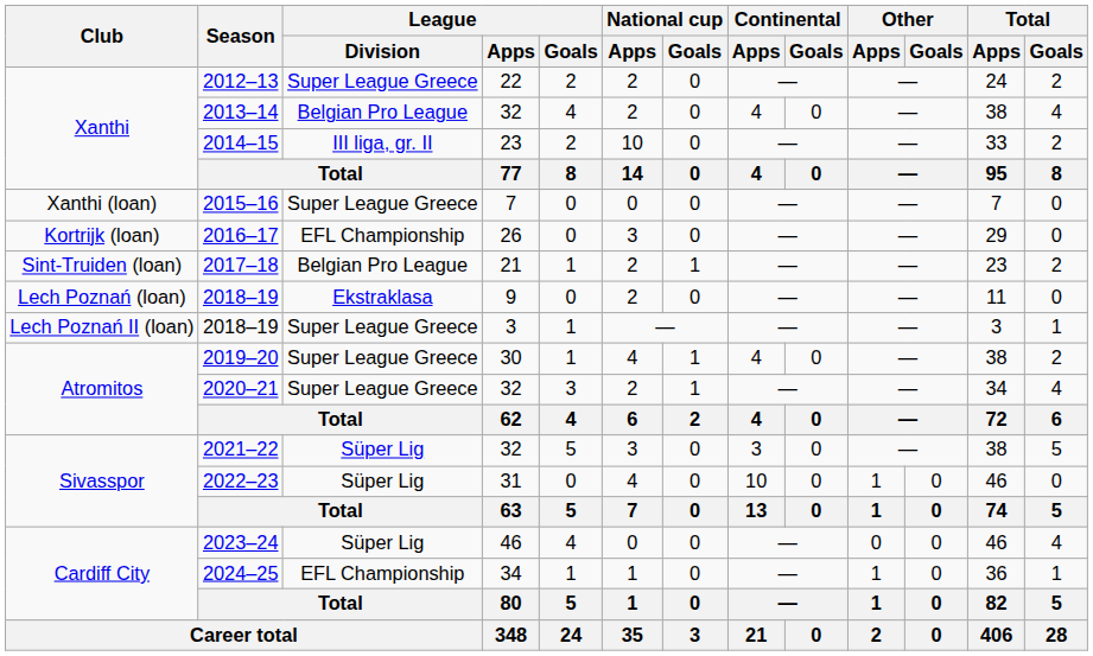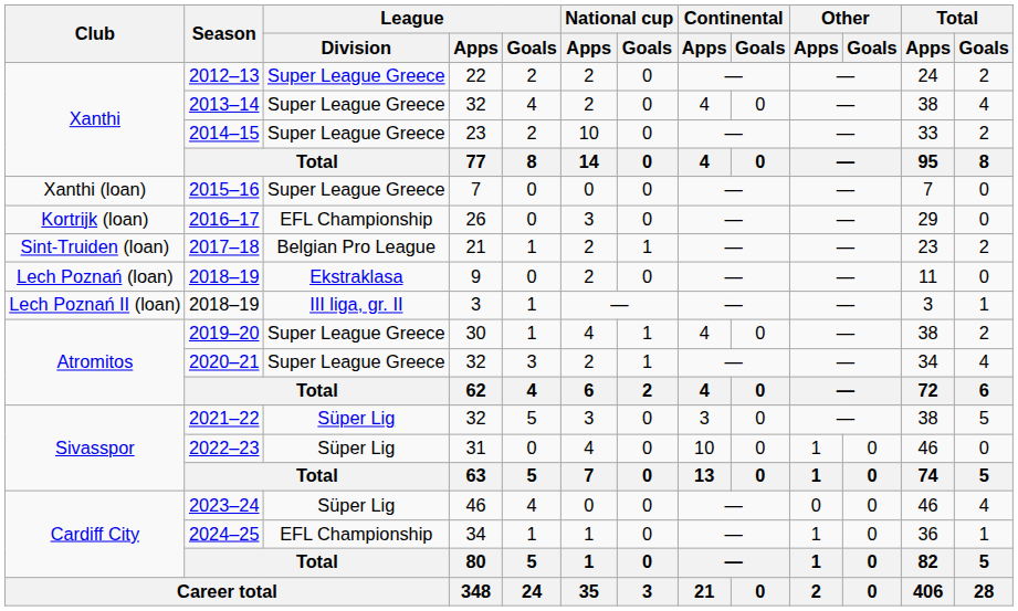 <table class="wikitable" style="text-align: center;">
 <tr>
 <th rowspan=2>Club</th>
 <th rowspan=2>Season</th>
 <th colspan=3>League</th>
 <th colspan=2>National cup</th>
 <th colspan=2>Continental</th>
 <th colspan=2>Other</th>
 <th colspan=2>Total</th>
 </tr>
 <tr>
 <th>Division</th>
 <th>Apps</th>
 <th>Goals</th>
 <th>Apps</th>
 <th>Goals</th>
 <th>Apps</th>
 <th>Goals</th>
 <th>Apps</th>
 <th>Goals</th>
 <th>Apps</th>
 <th>Goals</th>
 </tr>
 <tr>
 <td rowspan="4"><a href='#'>Xanthi</a></td>
 <td><a href='#'>2012–13</a></td>
 <td><a href='#'>Super League Greece</a></td>
 <td>22</td>
 <td>2</td>
 <td>2</td>
 <td>0</td>
 <td colspan="2">—</td>
 <td colspan="2">—</td>
 <td>24</td>
 <td>2</td>
 </tr>
 <tr>
 <td><a href='#'>2013–14</a></td>
-<td><a href='#'>Belgian Pro League</a></td>
+<td>Super League Greece</td>
 <td>32</td>
 <td>4</td>
 <td>2</td>
 <td>0</td>
 <td>4</td>
 <td>0</td>
 <td colspan="2">—</td>
 <td>38</td>
 <td>4</td>
 </tr>
 <tr>
 <td><a href='#'>2014–15</a></td>
-<td><a href='#'>III liga, gr. II</a></td>
+<td>Super League Greece</td>
 <td>23</td>
 <td>2</td>
 <td>10</td>
 <td>0</td>
 <td colspan="2">—</td>
 <td colspan="2">—</td>
 <td>33</td>
 <td>2</td>
 </tr>
 <tr>
 <th colspan="2">Total</th>
 <th>77</th>
 <th>8</th>
 <th>14</th>
 <th>0</th>
 <th>4</th>
 <th>0</th>
 <th colspan="2">—</th>
 <th>95</th>
 <th>8</th>
 </tr>
 <tr>
 <td>Xanthi (loan)</td>
 <td><a href='#'>2015–16</a></td>
 <td>Super League Greece</td>
 <td>7</td>
 <td>0</td>
 <td>0</td>
 <td>0</td>
 <td colspan="2">—</td>
 <td colspan="2">—</td>
 <td>7</td>
 <td>0</td>
 </tr>
 <tr>
 <td><a href='#'>Kortrijk</a> (loan)</td>
 <td><a href='#'>2016–17</a></td>
 <td>EFL Championship</td>
 <td>26</td>
 <td>0</td>
 <td>3</td>
 <td>0</td>
 <td colspan="2">—</td>
 <td colspan="2">—</td>
 <td>29</td>
 <td>0</td>
 </tr>
 <tr>
 <td><a href='#'>Sint-Truiden</a> (loan)</td>
 <td><a href='#'>2017–18</a></td>
 <td>Belgian Pro League</td>
 <td>21</td>
 <td>1</td>
 <td>2</td>
 <td>1</td>
 <td colspan="2">—</td>
 <td colspan="2">—</td>
 <td>23</td>
 <td>2</td>
 </tr>
 <tr>
 <td><a href='#'>Lech Poznań</a> (loan)</td>
 <td><a href='#'>2018–19</a></td>
 <td><a href='#'>Ekstraklasa</a></td>
 <td>9</td>
 <td>0</td>
 <td>2</td>
 <td>0</td>
 <td colspan="2">—</td>
 <td colspan="2">—</td>
 <td>11</td>
 <td>0</td>
 </tr>
 <tr>
 <td><a href='#'>Lech Poznań II</a> (loan)</td>
 <td>2018–19</td>
-<td>Super League Greece</td>
+<td><a href='#'>III liga, gr. II</a></td>
 <td>3</td>
 <td>1</td>
 <td colspan="2">—</td>
 <td colspan="2">—</td>
 <td colspan="2">—</td>
 <td>3</td>
 <td>1</td>
 </tr>
 <tr>
 <td rowspan="3"><a href='#'>Atromitos</a></td>
 <td><a href='#'>2019–20</a></td>
 <td>Super League Greece</td>
 <td>30</td>
 <td>1</td>
 <td>4</td>
 <td>1</td>
 <td>4</td>
 <td>0</td>
 <td colspan="2">—</td>
 <td>38</td>
 <td>2</td>
 </tr>
 <tr>
 <td><a href='#'>2020–21</a></td>
 <td>Super League Greece</td>
 <td>32</td>
 <td>3</td>
 <td>2</td>
 <td>1</td>
 <td colspan="2">—</td>
 <td colspan="2">—</td>
 <td>34</td>
 <td>4</td>
 </tr>
 <tr>
 <th colspan="2">Total</th>
 <th>62</th>
 <th>4</th>
 <th>6</th>
 <th>2</th>
 <th>4</th>
 <th>0</th>
 <th colspan="2">—</th>
 <th>72</th>
 <th>6</th>
 </tr>
 <tr>
 <td rowspan="3"><a href='#'>Sivasspor</a></td>
 <td><a href='#'>2021–22</a></td>
 <td><a href='#'>Süper Lig</a></td>
 <td>32</td>
 <td>5</td>
 <td>3</td>
 <td>0</td>
 <td>3</td>
 <td>0</td>
 <td colspan="2">—</td>
 <td>38</td>
 <td>5</td>
 </tr>
 <tr>
 <td><a href='#'>2022–23</a></td>
 <td>Süper Lig</td>
 <td>31</td>
 <td>0</td>
 <td>4</td>
 <td>0</td>
 <td>10</td>
 <td>0</td>
 <td>1</td>
 <td>0</td>
 <td>46</td>
 <td>0</td>
 </tr>
 <tr>
 <th colspan="2">Total</th>
 <th>63</th>
 <th>5</th>
 <th>7</th>
 <th>0</th>
 <th>13</th>
 <th>0</th>
 <th>1</th>
 <th>0</th>
 <th>74</th>
 <th>5</th>
 </tr>
 <tr>
 <td rowspan="3"><a href='#'>Cardiff City</a></td>
 <td><a href='#'>2023–24</a></td>
 <td>Süper Lig</td>
 <td>46</td>
 <td>4</td>
 <td>0</td>
 <td>0</td>
 <td colspan="2">—</td>
 <td>0</td>
 <td>0</td>
 <td>46</td>
 <td>4</td>
 </tr>
 <tr>
 <td><a href='#'>2024–25</a></td>
 <td>EFL Championship</td>
 <td>34</td>
 <td>1</td>
 <td>1</td>
 <td>0</td>
 <td colspan="2">—</td>
 <td>1</td>
 <td>0</td>
 <td>36</td>
 <td>1</td>
 </tr>
 <tr>
 <th colspan="2">Total</th>
 <th>80</th>
 <th>5</th>
 <th>1</th>
 <th>0</th>
 <th colspan="2">—</th>
 <th>1</th>
 <th>0</th>
 <th>82</th>
 <th>5</th>
 </tr>
 <tr>
 <th colspan="3">Career total</th>
 <th>348</th>
 <th>24</th>
 <th>35</th>
 <th>3</th>
 <th>21</th>
 <th>0</th>
 <th>2</th>
 <th>0</th>
 <th>406</th>
 <th>28</th>
 </tr>
 </table>
